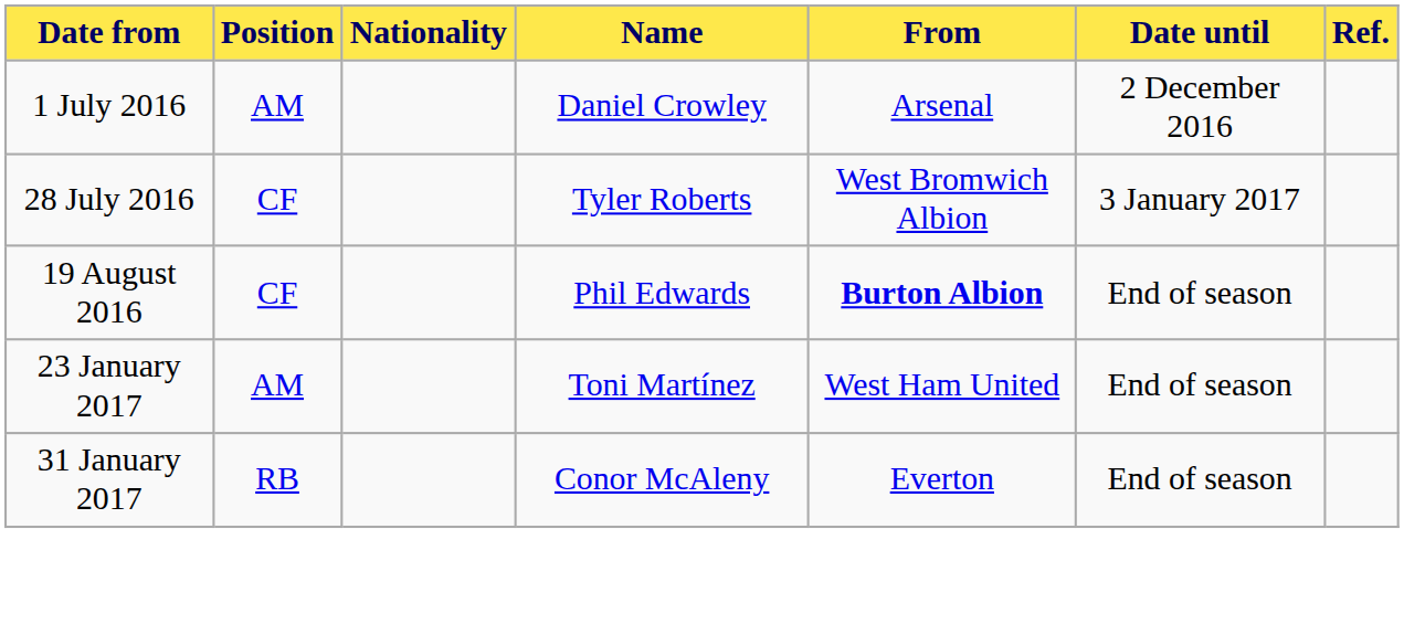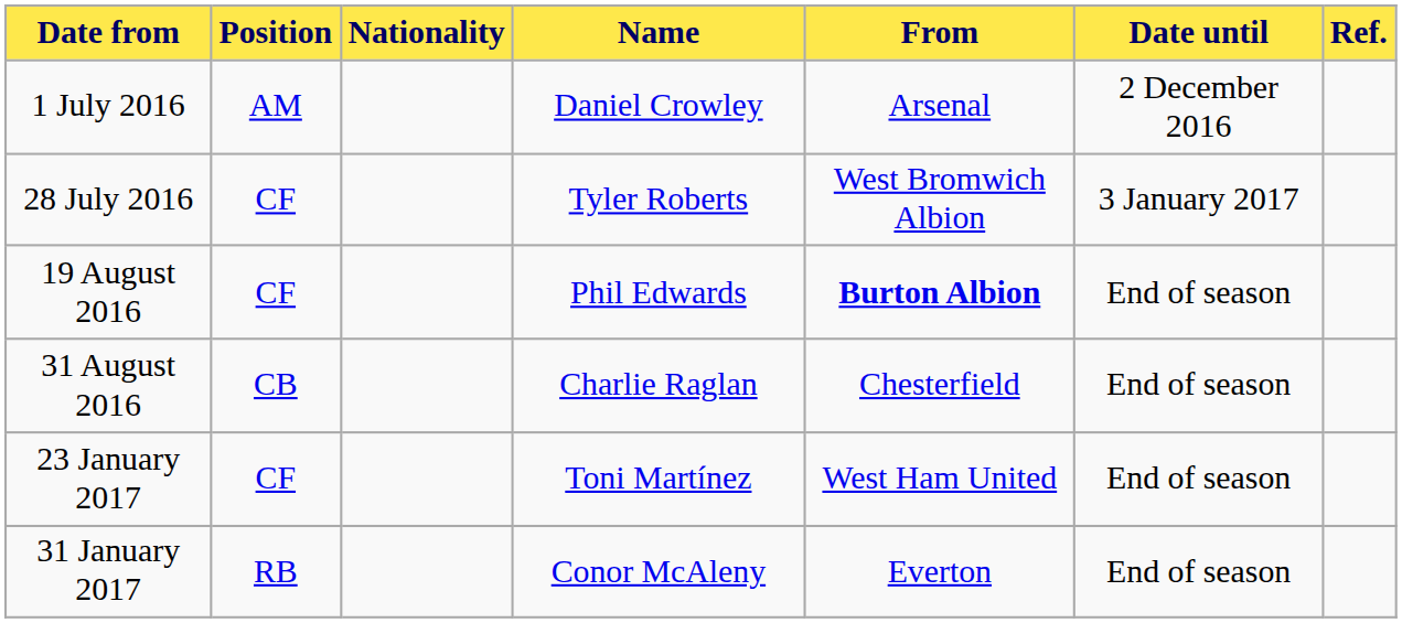 <table class="wikitable"  style="text-align:center; font-size:90%; ">
 <tr>
 <th style="background:#FEE84B; color:#000066; width:100px;">Date from</th>
 <th style="background:#FEE84B; color:#000066; width:50px;">Position</th>
 <th style="background:#FEE84B; color:#000066; width:50px;">Nationality</th>
 <th style="background:#FEE84B; color:#000066; width:150px;">Name</th>
 <th style="background:#FEE84B; color:#000066; width:130px;">From</th>
 <th style="background:#FEE84B; color:#000066; width:120px;">Date until</th>
 <th style="background:#FEE84B; color:#000066; width:25px;">Ref.</th>
 </tr>
 <tr>
 <td>1 July 2016</td>
 <td><a href='#'>AM</a></td>
 <td></td>
 <td><a href='#'>Daniel Crowley</a></td>
 <td><a href='#'>Arsenal</a></td>
 <td>2 December 2016</td>
 <td></td>
 </tr>
 <tr>
 <td>28 July 2016</td>
 <td><a href='#'>CF</a></td>
 <td></td>
 <td><a href='#'>Tyler Roberts</a></td>
 <td><a href='#'>West Bromwich Albion</a></td>
 <td>3 January 2017</td>
 <td></td>
 </tr>
 <tr>
 <td>19 August 2016</td>
 <td><a href='#'>CF</a></td>
 <td></td>
 <td><a href='#'>Phil Edwards</a></td>
 <td><strong><a href='#'>Burton Albion</a></strong></td>
 <td>End of season</td>
 <td></td>
 </tr>
 <tr>
+<td>31 August 2016</td>
+<td><a href='#'>CB</a></td>
+<td></td>
+<td><a href='#'>Charlie Raglan</a></td>
+<td><a href='#'>Chesterfield</a></td>
+<td>End of season</td>
+<td></td>
+</tr>
+<tr>
 <td>23 January 2017</td>
-<td><a href='#'>AM</a></td>
+<td><a href='#'>CF</a></td>
 <td></td>
 <td><a href='#'>Toni Martínez</a></td>
 <td><a href='#'>West Ham United</a></td>
 <td>End of season</td>
 <td></td>
 </tr>
 <tr>
 <td>31 January 2017</td>
 <td><a href='#'>RB</a></td>
 <td></td>
 <td><a href='#'>Conor McAleny</a></td>
 <td><a href='#'>Everton</a></td>
 <td>End of season</td>
 <td></td>
 </tr>
 </table>
